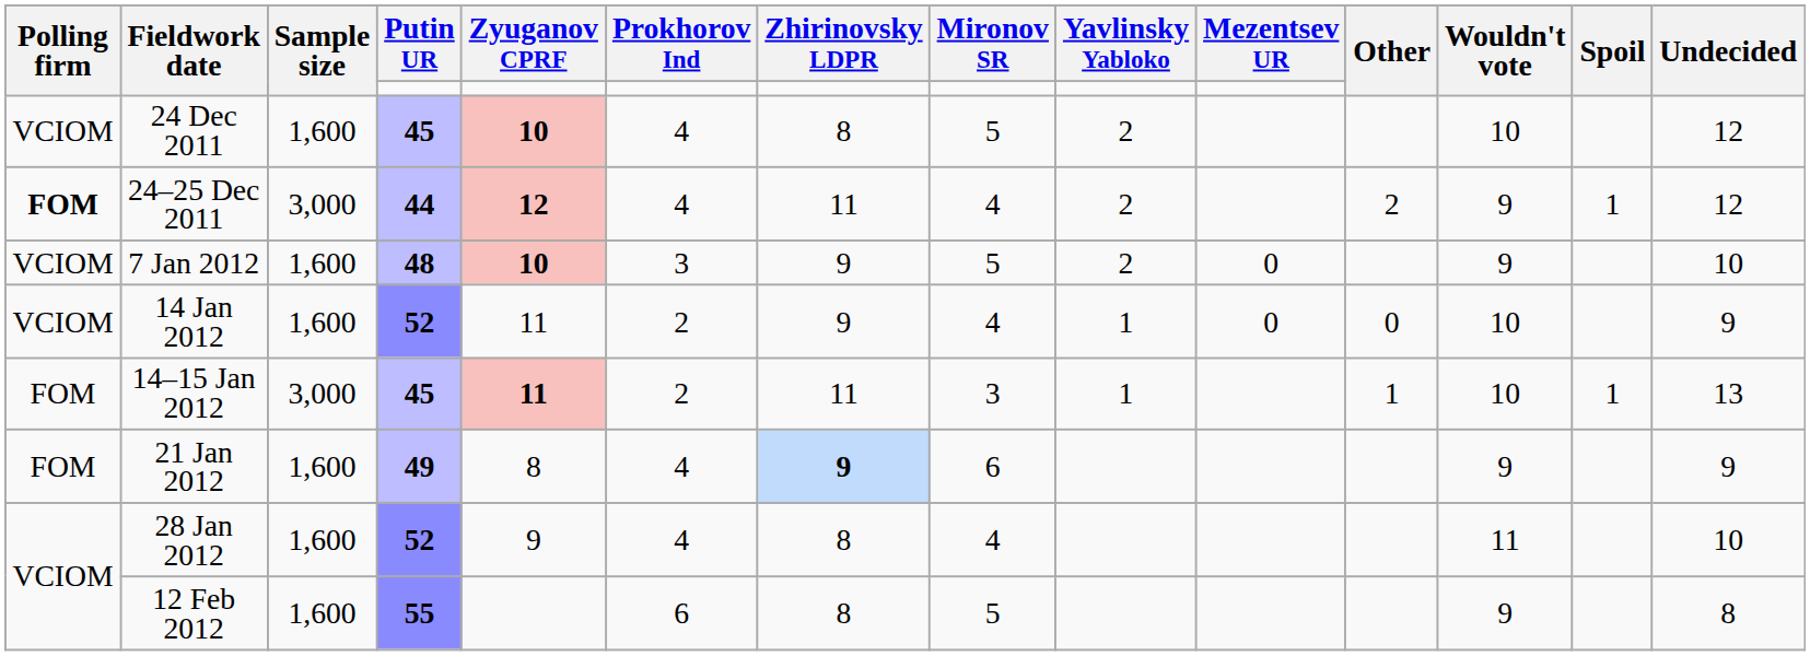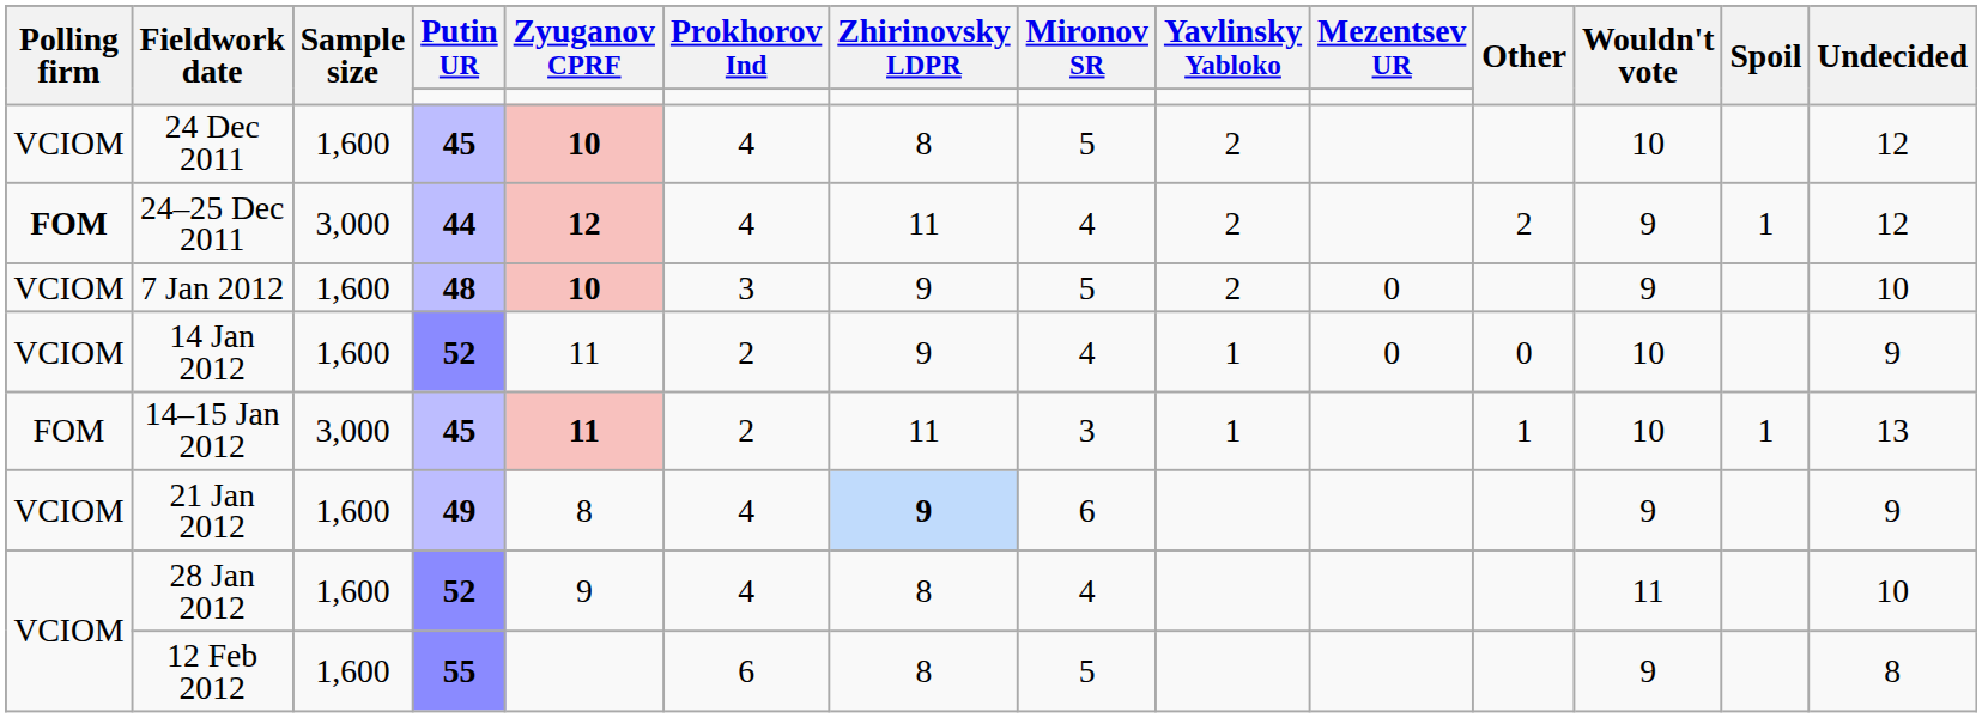 <table class="wikitable" style="text-align:center; font-size:90%; line-height:14px">
 <tr>
 <th rowspan="2">Polling firm</th>
 <th rowspan="2">Fieldwork<br>date</th>
 <th rowspan="2">Sample<br>size</th>
 <th><a href='#'>Putin</a><br><small><a href='#'>UR</a></small></th>
 <th><a href='#'>Zyuganov</a><br><small><a href='#'>CPRF</a></small></th>
 <th><a href='#'>Prokhorov</a><br><small><a href='#'>Ind</a></small></th>
 <th><a href='#'>Zhirinovsky</a><br><small><a href='#'>LDPR</a></small></th>
 <th><a href='#'>Mironov</a><br><small><a href='#'>SR</a></small></th>
 <th><a href='#'>Yavlinsky</a><br><small><a href='#'>Yabloko</a></small></th>
 <th><a href='#'>Mezentsev</a><br><small><a href='#'>UR</a></small></th>
 <th rowspan="2">Other</th>
 <th rowspan="2">Wouldn't<br>vote</th>
 <th rowspan="2">Spoil</th>
 <th rowspan="2">Undecided</th>
 </tr>
 <tr>
 <td bgcolor= ></td>
 <td bgcolor= ></td>
 <td bgcolor= ></td>
 <td bgcolor= ></td>
 <td bgcolor= ></td>
 <td bgcolor= ></td>
 <td bgcolor= ></td>
 </tr>
 <tr>
 <td>VCIOM</td>
 <td>24 Dec 2011</td>
 <td>1,600</td>
 <th style="background:#BDBDFF">45</th>
 <th style="background:#F8C1BE">10</th>
 <td>4</td>
 <td>8</td>
 <td>5</td>
 <td>2</td>
 <td></td>
 <td></td>
 <td>10</td>
 <td></td>
 <td>12</td>
 </tr>
 <tr>
 <td><strong>FOM</strong></td>
 <td>24–25 Dec 2011</td>
 <td>3,000</td>
 <th style="background:#BDBDFF">44</th>
 <th style="background:#F8C1BE">12</th>
 <td>4</td>
 <td>11</td>
 <td>4</td>
 <td>2</td>
 <td></td>
 <td>2</td>
 <td>9</td>
 <td>1</td>
 <td>12</td>
 </tr>
 <tr>
 <td>VCIOM</td>
 <td>7 Jan 2012</td>
 <td>1,600</td>
 <th style="background:#BDBDFF">48</th>
 <th style="background:#F8C1BE">10</th>
 <td>3</td>
 <td>9</td>
 <td>5</td>
 <td>2</td>
 <td>0</td>
 <td></td>
 <td>9</td>
 <td></td>
 <td>10</td>
 </tr>
 <tr>
 <td>VCIOM</td>
 <td>14 Jan 2012</td>
 <td>1,600</td>
 <th style="background:#8A8AFF">52</th>
 <td>11</td>
 <td>2</td>
 <td>9</td>
 <td>4</td>
 <td>1</td>
 <td>0</td>
 <td>0</td>
 <td>10</td>
 <td></td>
 <td>9</td>
 </tr>
 <tr>
 <td>FOM</td>
 <td>14–15 Jan 2012</td>
 <td>3,000</td>
 <th style="background:#BDBDFF">45</th>
 <th style="background:#F8C1BE">11</th>
 <td>2</td>
 <td>11</td>
 <td>3</td>
 <td>1</td>
 <td></td>
 <td>1</td>
 <td>10</td>
 <td>1</td>
 <td>13</td>
 </tr>
 <tr>
-<td>FOM</td>
+<td>VCIOM</td>
 <td>21 Jan 2012</td>
 <td>1,600</td>
 <th style="background:#BDBDFF">49</th>
 <td>8</td>
 <td>4</td>
 <th style="background:#C0DBFC">9</th>
 <td>6</td>
 <td></td>
 <td></td>
 <td></td>
 <td>9</td>
 <td></td>
 <td>9</td>
 </tr>
 <tr>
 <td rowspan="2">VCIOM</td>
 <td>28 Jan 2012</td>
 <td>1,600</td>
 <th style="background:#8A8AFF">52</th>
 <td>9</td>
 <td>4</td>
 <td>8</td>
 <td>4</td>
 <td></td>
 <td></td>
 <td></td>
 <td>11</td>
 <td></td>
 <td>10</td>
 </tr>
 <tr>
 <td>12 Feb 2012</td>
 <td>1,600</td>
 <th style="background:#8A8AFF">55</th>
 <td></td>
 <td>6</td>
 <td>8</td>
 <td>5</td>
 <td></td>
 <td></td>
 <td></td>
 <td>9</td>
 <td></td>
 <td>8</td>
 </tr>
 </table>
